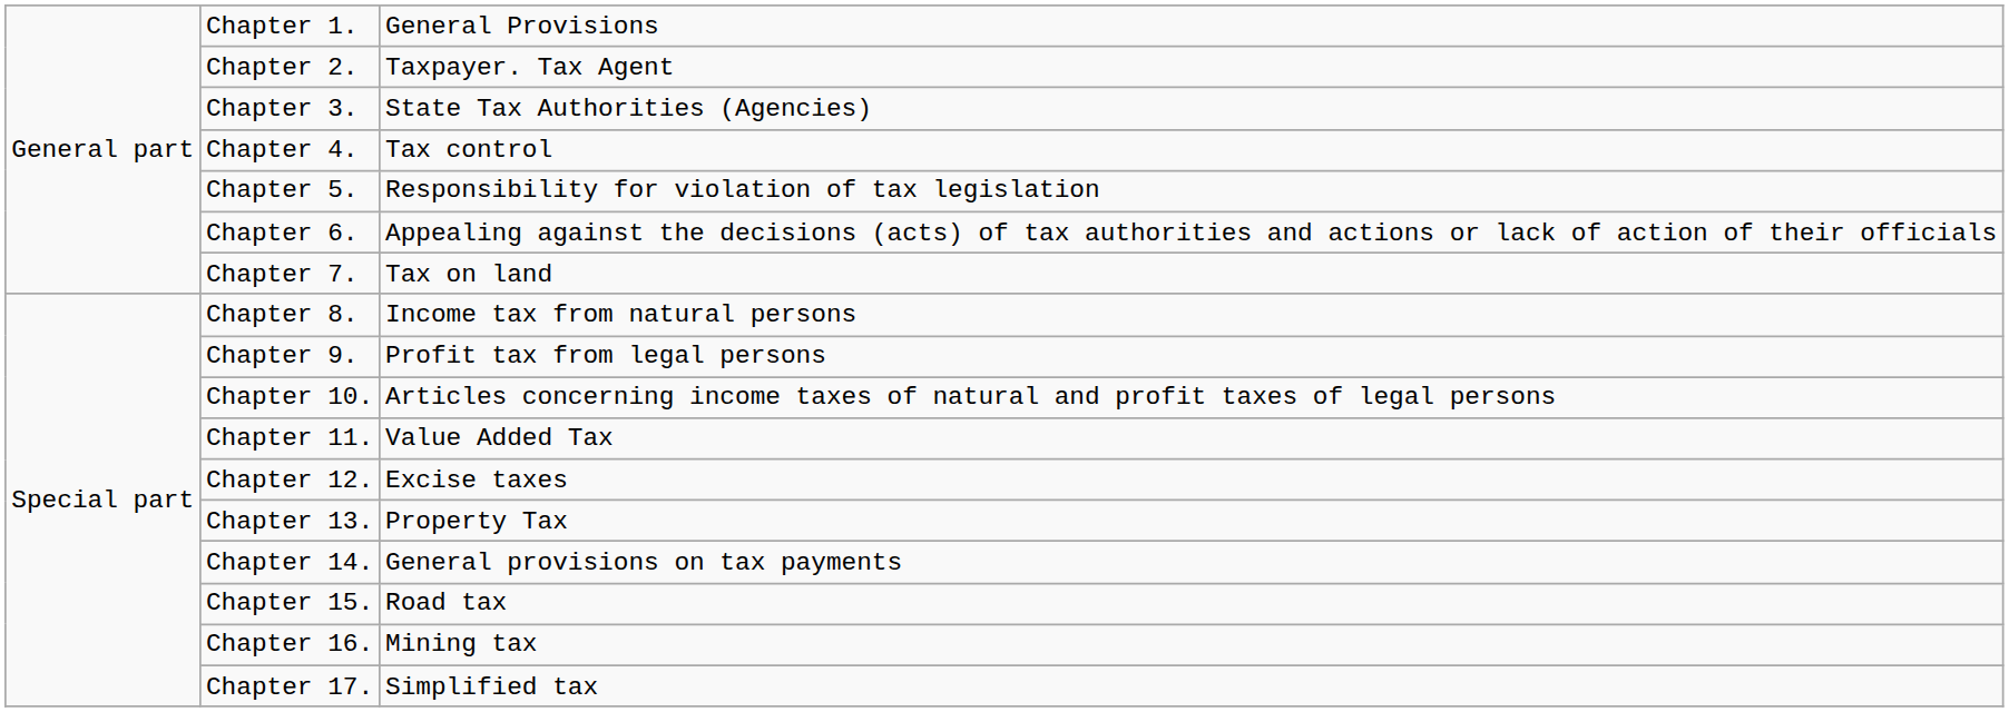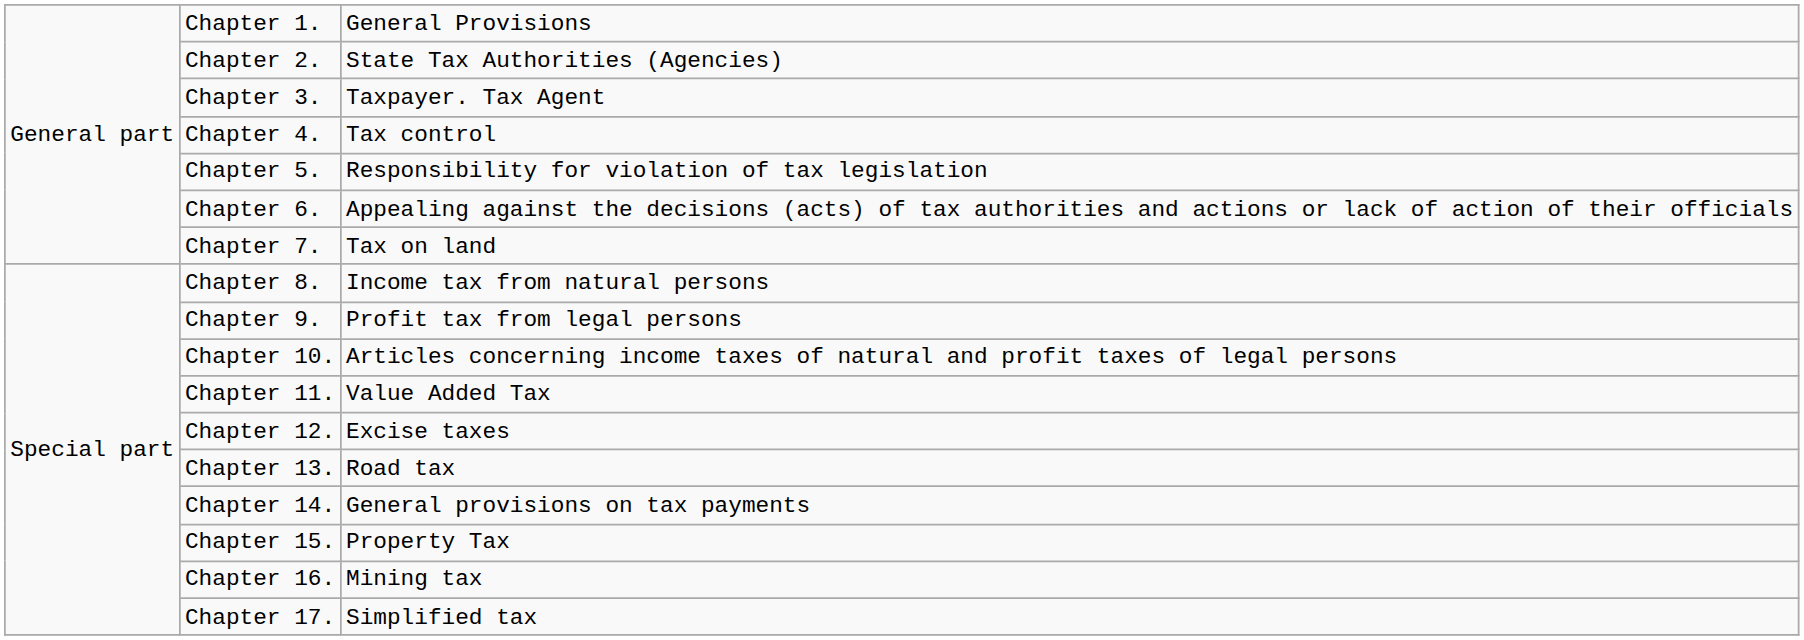 <table class="wikitable">
 <tr>
 <td rowspan="7">General part</td>
 <td>Chapter 1.</td>
 <td>General Provisions</td>
 </tr>
 <tr>
 <td>Chapter 2.</td>
-<td>Taxpayer. Tax Agent</td>
+<td>State Tax Authorities (Agencies)</td>
 </tr>
 <tr>
 <td>Chapter 3.</td>
-<td>State Tax Authorities (Agencies)</td>
+<td>Taxpayer. Tax Agent</td>
 </tr>
 <tr>
 <td>Chapter 4.</td>
 <td>Tax control</td>
 </tr>
 <tr>
 <td>Chapter 5.</td>
 <td>Responsibility for violation of tax legislation</td>
 </tr>
 <tr>
 <td>Chapter 6.</td>
 <td>Appealing against the decisions (acts) of tax authorities and actions or lack of action of their officials</td>
 </tr>
 <tr>
 <td>Chapter 7.</td>
 <td>Tax on land</td>
 </tr>
 <tr>
 <td rowspan="10">Special part</td>
 <td>Chapter 8.</td>
 <td>Income tax from natural persons</td>
 </tr>
 <tr>
 <td>Chapter 9.</td>
 <td>Profit tax from legal persons</td>
 </tr>
 <tr>
 <td>Chapter 10.</td>
 <td>Articles concerning income taxes of natural and profit taxes of legal  persons</td>
 </tr>
 <tr>
 <td>Chapter 11.</td>
 <td>Value Added Tax</td>
 </tr>
 <tr>
 <td>Chapter 12.</td>
 <td>Excise taxes</td>
 </tr>
 <tr>
 <td>Chapter 13.</td>
-<td>Property Tax</td>
+<td>Road tax</td>
 </tr>
 <tr>
 <td>Chapter 14.</td>
 <td>General provisions on tax payments</td>
 </tr>
 <tr>
 <td>Chapter 15.</td>
-<td>Road tax</td>
+<td>Property Tax</td>
 </tr>
 <tr>
 <td>Chapter 16.</td>
 <td>Mining tax</td>
 </tr>
 <tr>
 <td>Chapter 17.</td>
 <td>Simplified tax</td>
 </tr>
 </table>
